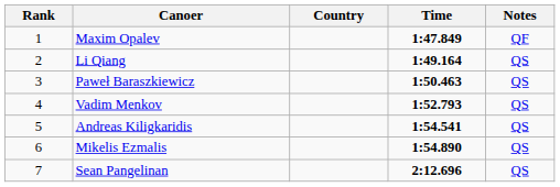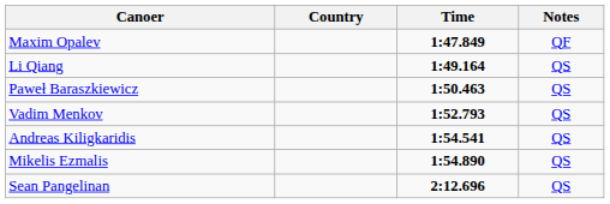 <table class="wikitable sortable" width=50% style="text-align:center">
 <tr>
-<th>Rank</th>
 <th>Canoer</th>
 <th>Country</th>
 <th>Time</th>
 <th>Notes</th>
 </tr>
 <tr>
-<td>1</td>
 <td align=left><a href='#'>Maxim Opalev</a></td>
 <td align=left></td>
 <td><strong>1:47.849</strong></td>
 <td><a href='#'>QF</a></td>
 </tr>
 <tr>
-<td>2</td>
 <td align=left><a href='#'>Li Qiang</a></td>
 <td align=left></td>
 <td><strong>1:49.164</strong></td>
 <td><a href='#'>QS</a></td>
 </tr>
 <tr>
-<td>3</td>
 <td align=left><a href='#'>Paweł Baraszkiewicz</a></td>
 <td align=left></td>
 <td><strong>1:50.463</strong></td>
 <td><a href='#'>QS</a></td>
 </tr>
 <tr>
-<td>4</td>
 <td align=left><a href='#'>Vadim Menkov</a></td>
 <td align=left></td>
 <td><strong>1:52.793</strong></td>
 <td><a href='#'>QS</a></td>
 </tr>
 <tr>
-<td>5</td>
 <td align=left><a href='#'>Andreas Kiligkaridis</a></td>
 <td align=left></td>
 <td><strong>1:54.541</strong></td>
 <td><a href='#'>QS</a></td>
 </tr>
 <tr>
-<td>6</td>
 <td align=left><a href='#'>Mikelis Ezmalis</a></td>
 <td align=left></td>
 <td><strong>1:54.890</strong></td>
 <td><a href='#'>QS</a></td>
 </tr>
 <tr>
-<td>7</td>
 <td align=left><a href='#'>Sean Pangelinan</a></td>
 <td align=left></td>
 <td><strong>2:12.696</strong></td>
 <td><a href='#'>QS</a></td>
 </tr>
 </table>
